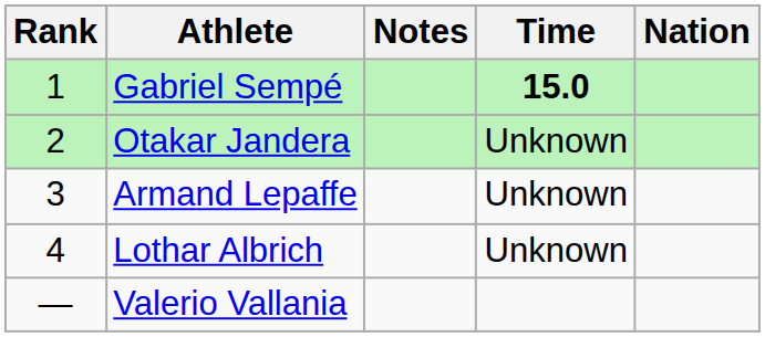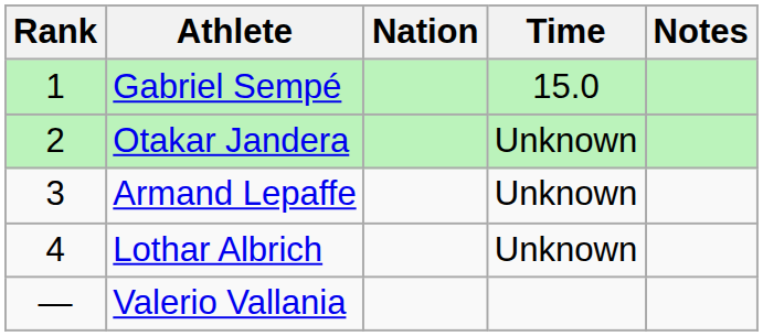 <table class="wikitable sortable" style="text-align:center">
 <tr>
 <th>Rank</th>
 <th>Athlete</th>
+<th>Nation</th>
+<th>Time</th>
 <th>Notes</th>
-<th>Time</th>
-<th>Nation</th>
 </tr>
 <tr bgcolor=bbf3bb>
 <td>1</td>
 <td align=left><a href='#'>Gabriel Sempé</a></td>
+<td align=left></td>
+<td>15.0</td>
 <td></td>
-<td><strong>15.0</strong></td>
-<td align=left></td>
 </tr>
 <tr bgcolor=bbf3bb>
 <td>2</td>
 <td align=left><a href='#'>Otakar Jandera</a></td>
+<td align=left></td>
+<td>Unknown</td>
 <td></td>
-<td>Unknown</td>
-<td align=left></td>
 </tr>
 <tr>
 <td>3</td>
 <td align=left><a href='#'>Armand Lepaffe</a></td>
+<td align=left></td>
+<td>Unknown</td>
 <td></td>
-<td>Unknown</td>
-<td align=left></td>
 </tr>
 <tr>
 <td>4</td>
 <td align=left><a href='#'>Lothar Albrich</a></td>
+<td align=left></td>
+<td>Unknown</td>
 <td></td>
-<td>Unknown</td>
-<td align=left></td>
 </tr>
 <tr>
 <td data-sort-value=5>—</td>
 <td align=left><a href='#'>Valerio Vallania</a></td>
+<td align=left></td>
 <td></td>
 <td></td>
-<td align=left></td>
 </tr>
 </table>
